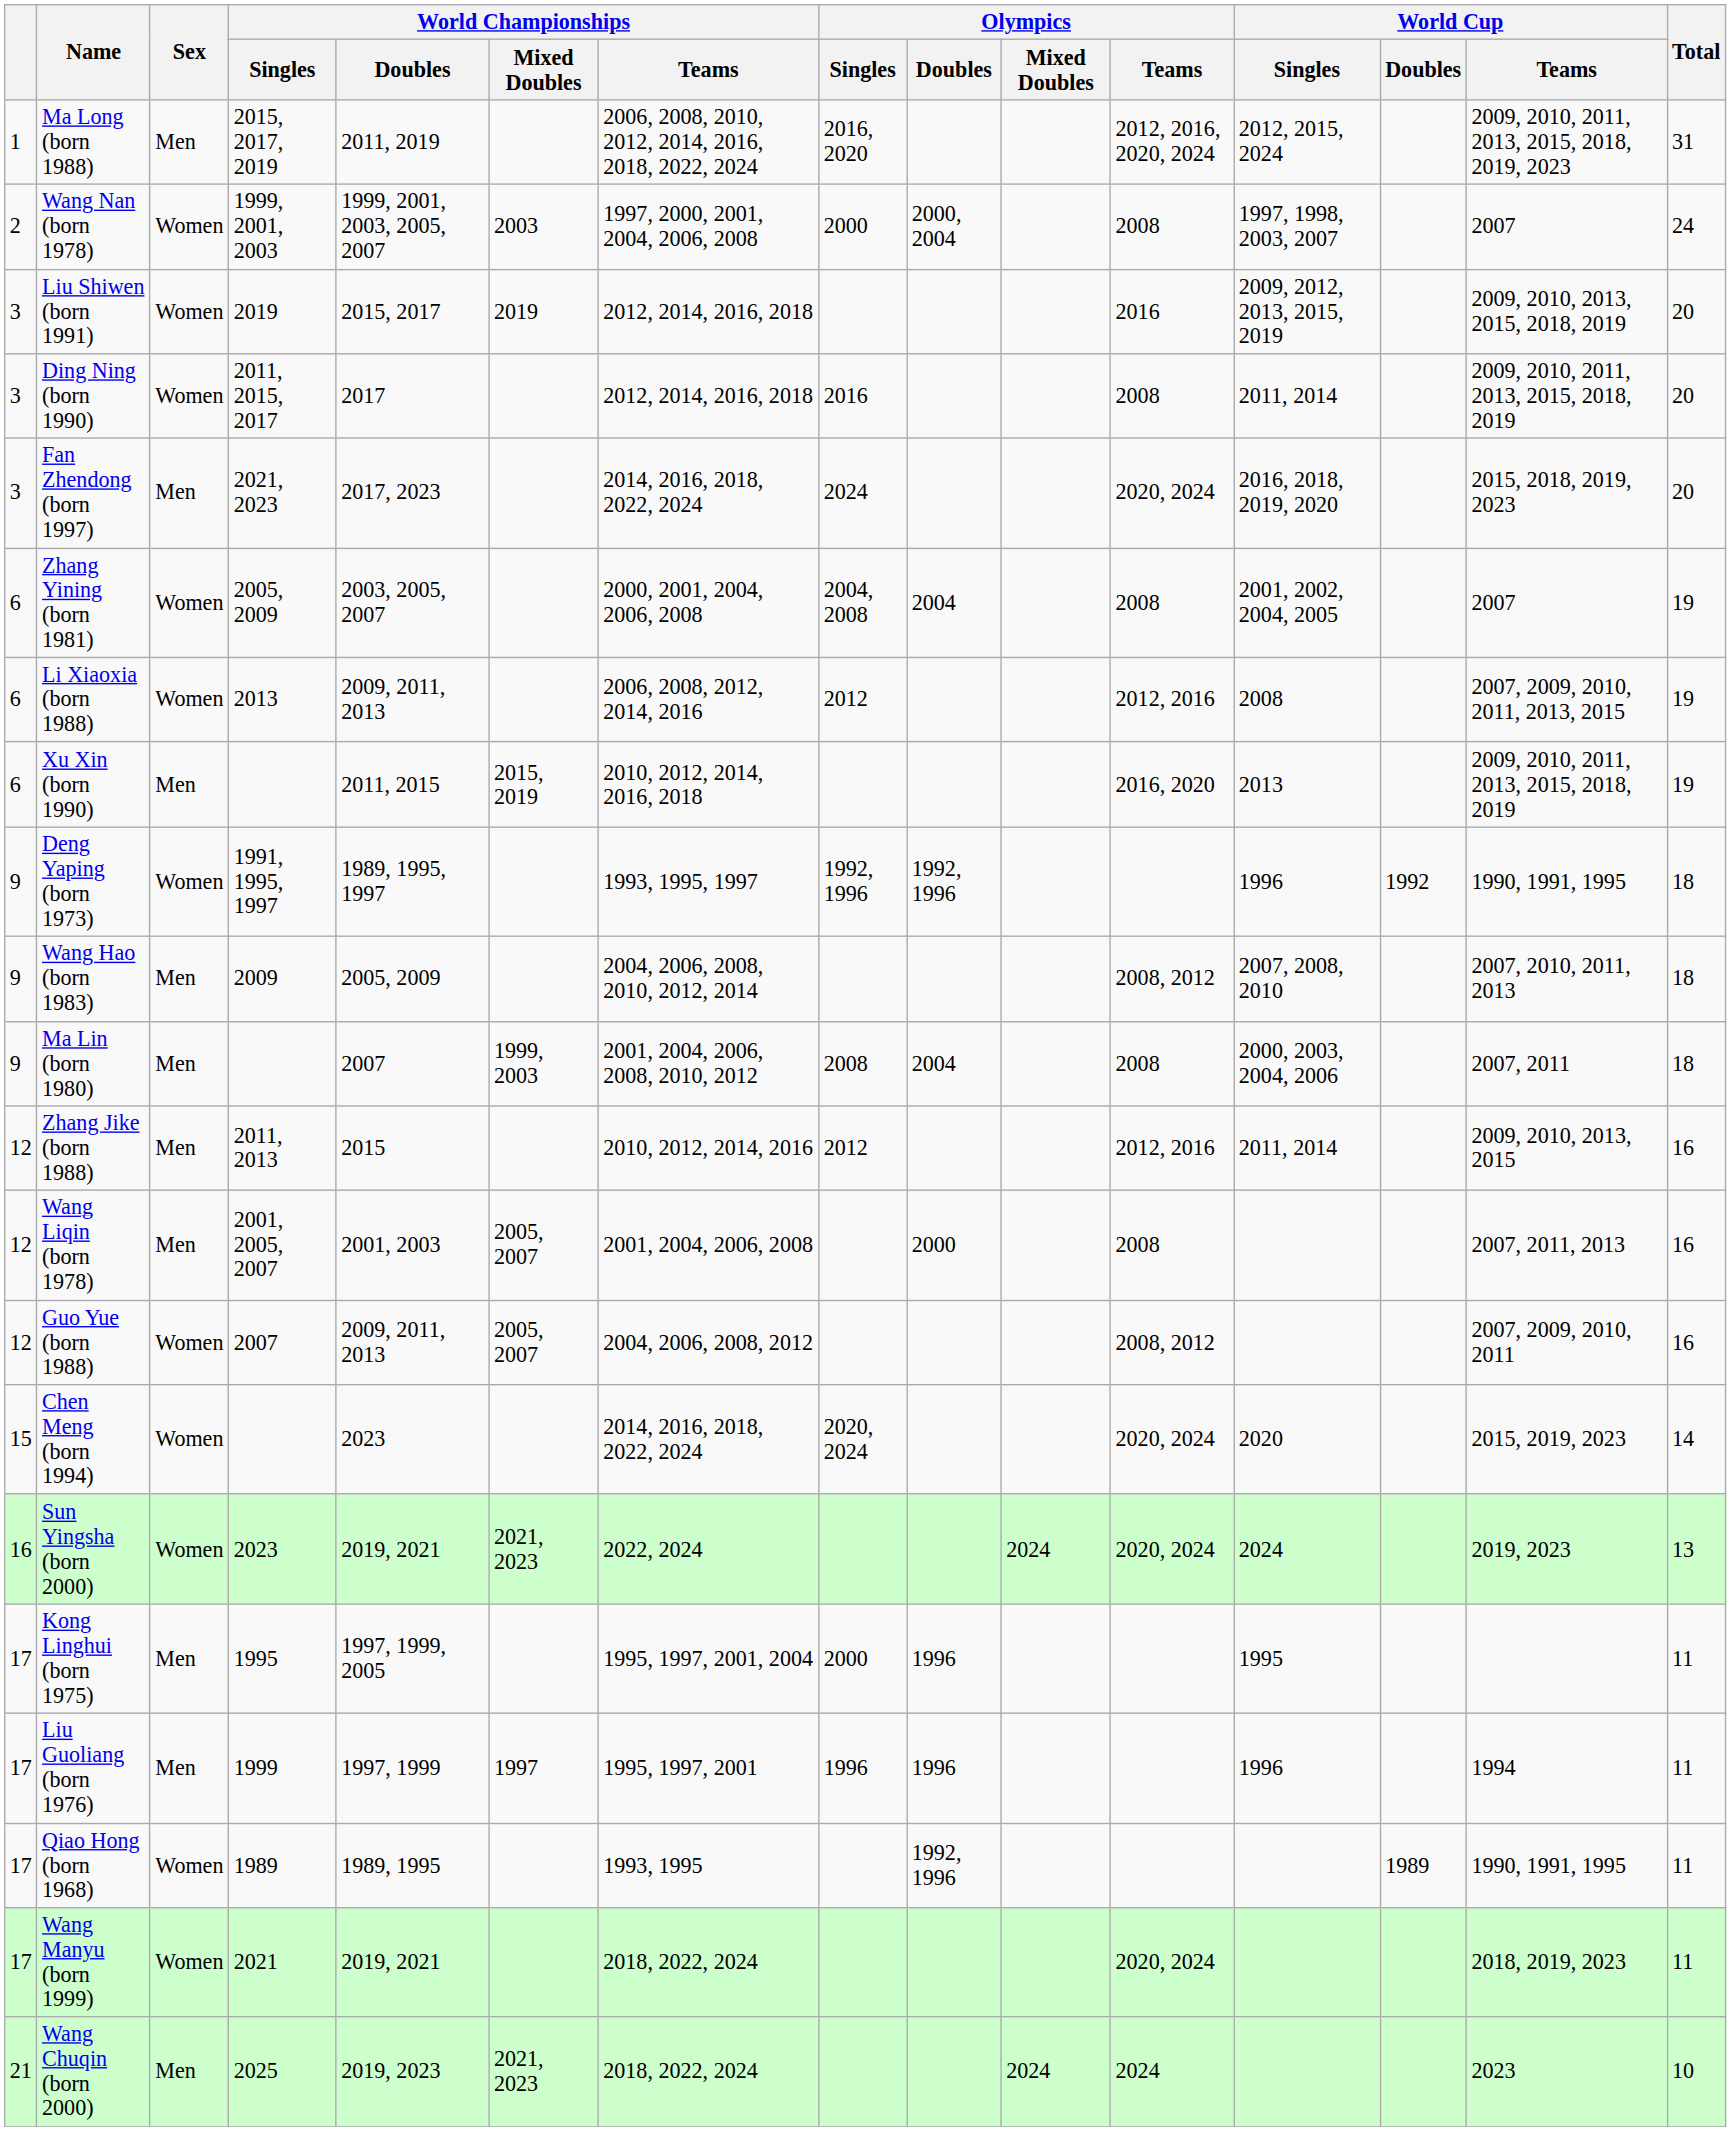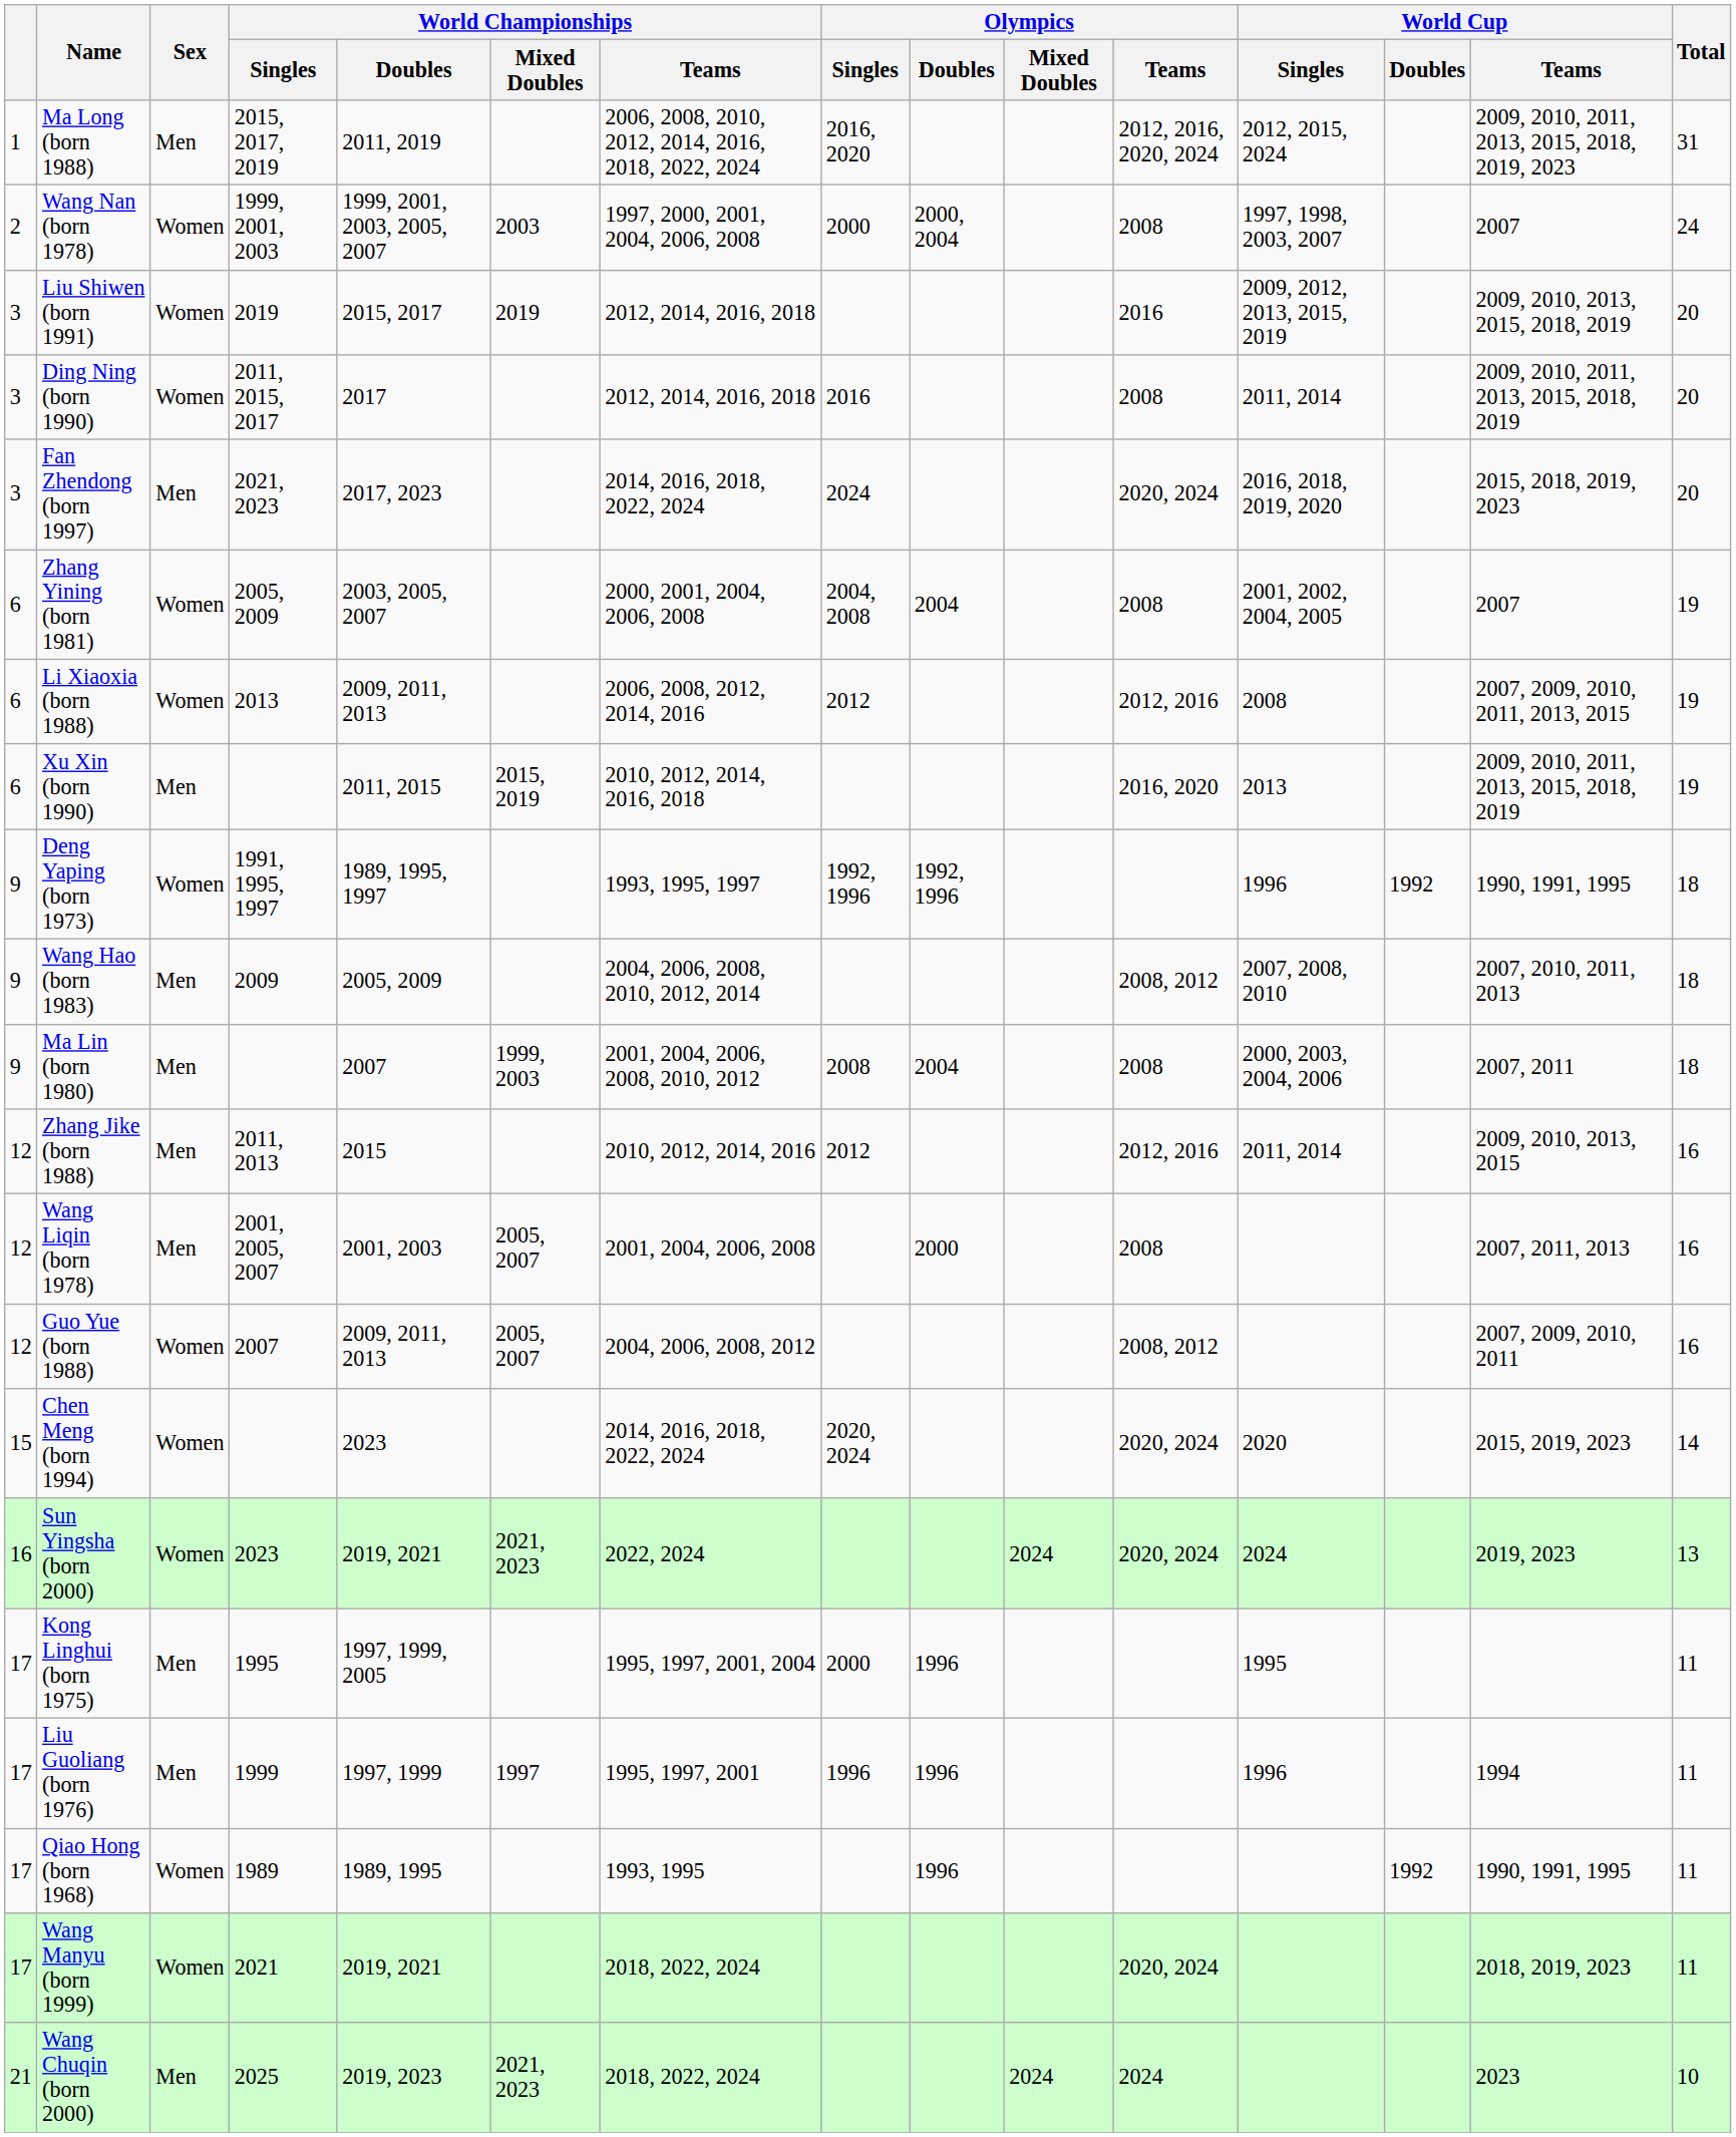 <table class="wikitable">
 <tr>
 <th rowspan=2></th>
 <th rowspan=2>Name</th>
 <th rowspan=2>Sex</th>
 <th colspan=4><a href='#'>World Championships</a></th>
 <th colspan=4><a href='#'>Olympics</a></th>
 <th colspan=3><a href='#'>World Cup</a></th>
 <th rowspan=2>Total</th>
 </tr>
 <tr>
 <th>Singles</th>
 <th>Doubles</th>
 <th>Mixed Doubles</th>
 <th>Teams</th>
 <th>Singles</th>
 <th>Doubles</th>
 <th>Mixed Doubles</th>
 <th>Teams</th>
 <th>Singles</th>
 <th>Doubles</th>
 <th>Teams</th>
 </tr>
 <tr>
 <td>1</td>
 <td><a href='#'>Ma Long</a><br>(born 1988)</td>
 <td>Men</td>
 <td>2015, 2017, 2019</td>
 <td>2011, 2019</td>
 <td></td>
 <td>2006, 2008, 2010, 2012, 2014, 2016, 2018, 2022, 2024</td>
 <td>2016, 2020</td>
 <td></td>
 <td></td>
 <td>2012, 2016, 2020, 2024</td>
 <td>2012, 2015, 2024</td>
 <td></td>
 <td>2009, 2010, 2011, 2013, 2015, 2018, 2019, 2023</td>
 <td>31</td>
 </tr>
 <tr>
 <td>2</td>
 <td><a href='#'>Wang Nan</a><br>(born 1978)</td>
 <td>Women</td>
 <td>1999, 2001, 2003</td>
 <td>1999, 2001, 2003, 2005, 2007</td>
 <td>2003</td>
 <td>1997, 2000, 2001, 2004, 2006, 2008</td>
 <td>2000</td>
 <td>2000, 2004</td>
 <td></td>
 <td>2008</td>
 <td>1997, 1998, 2003, 2007</td>
 <td></td>
 <td>2007</td>
 <td>24</td>
 </tr>
 <tr>
 <td>3</td>
 <td><a href='#'>Liu Shiwen</a><br>(born 1991)</td>
 <td>Women</td>
 <td>2019</td>
 <td>2015, 2017</td>
 <td>2019</td>
 <td>2012, 2014, 2016, 2018</td>
 <td></td>
 <td></td>
 <td></td>
 <td>2016</td>
 <td>2009, 2012, 2013, 2015, 2019</td>
 <td></td>
 <td>2009, 2010, 2013, 2015, 2018, 2019</td>
 <td>20</td>
 </tr>
 <tr>
 <td>3</td>
 <td><a href='#'>Ding Ning</a><br>(born 1990)</td>
 <td>Women</td>
 <td>2011, 2015, 2017</td>
 <td>2017</td>
 <td></td>
 <td>2012, 2014, 2016, 2018</td>
 <td>2016</td>
 <td></td>
 <td></td>
 <td>2008</td>
 <td>2011, 2014</td>
 <td></td>
 <td>2009, 2010, 2011, 2013, 2015, 2018, 2019</td>
 <td>20</td>
 </tr>
 <tr>
 <td>3</td>
 <td><a href='#'>Fan Zhendong</a><br>(born 1997)</td>
 <td>Men</td>
 <td>2021, 2023</td>
 <td>2017, 2023</td>
 <td></td>
 <td>2014, 2016, 2018, 2022, 2024</td>
 <td>2024</td>
 <td></td>
 <td></td>
 <td>2020, 2024</td>
 <td>2016, 2018, 2019, 2020</td>
 <td></td>
 <td>2015, 2018, 2019, 2023</td>
 <td>20</td>
 </tr>
 <tr>
 <td>6</td>
 <td><a href='#'>Zhang Yining</a><br>(born 1981)</td>
 <td>Women</td>
 <td>2005, 2009</td>
 <td>2003, 2005, 2007</td>
 <td></td>
 <td>2000, 2001, 2004, 2006, 2008</td>
 <td>2004, 2008</td>
 <td>2004</td>
 <td></td>
 <td>2008</td>
 <td>2001, 2002, 2004, 2005</td>
 <td></td>
 <td>2007</td>
 <td>19</td>
 </tr>
 <tr>
 <td>6</td>
 <td><a href='#'>Li Xiaoxia</a><br>(born 1988)</td>
 <td>Women</td>
 <td>2013</td>
 <td>2009, 2011, 2013</td>
 <td></td>
 <td>2006, 2008, 2012, 2014, 2016</td>
 <td>2012</td>
 <td></td>
 <td></td>
 <td>2012, 2016</td>
 <td>2008</td>
 <td></td>
 <td>2007, 2009, 2010, 2011, 2013, 2015</td>
 <td>19</td>
 </tr>
 <tr>
 <td>6</td>
 <td><a href='#'>Xu Xin</a><br>(born 1990)</td>
 <td>Men</td>
 <td></td>
 <td>2011, 2015</td>
 <td>2015, 2019</td>
 <td>2010, 2012, 2014, 2016, 2018</td>
 <td></td>
 <td></td>
 <td></td>
 <td>2016, 2020</td>
 <td>2013</td>
 <td></td>
 <td>2009, 2010, 2011, 2013, 2015, 2018, 2019</td>
 <td>19</td>
 </tr>
 <tr>
 <td>9</td>
 <td><a href='#'>Deng Yaping</a><br>(born 1973)</td>
 <td>Women</td>
 <td>1991, 1995, 1997</td>
 <td>1989, 1995, 1997</td>
 <td></td>
 <td>1993, 1995, 1997</td>
 <td>1992, 1996</td>
 <td>1992, 1996</td>
 <td></td>
 <td></td>
 <td>1996</td>
 <td>1992</td>
 <td>1990, 1991, 1995</td>
 <td>18</td>
 </tr>
 <tr>
 <td>9</td>
 <td><a href='#'>Wang Hao</a><br>(born 1983)</td>
 <td>Men</td>
 <td>2009</td>
 <td>2005, 2009</td>
 <td></td>
 <td>2004, 2006, 2008, 2010, 2012, 2014</td>
 <td></td>
 <td></td>
 <td></td>
 <td>2008, 2012</td>
 <td>2007, 2008, 2010</td>
 <td></td>
 <td>2007, 2010, 2011, 2013</td>
 <td>18</td>
 </tr>
 <tr>
 <td>9</td>
 <td><a href='#'>Ma Lin</a><br>(born 1980)</td>
 <td>Men</td>
 <td></td>
 <td>2007</td>
 <td>1999, 2003</td>
 <td>2001, 2004, 2006, 2008, 2010, 2012</td>
 <td>2008</td>
 <td>2004</td>
 <td></td>
 <td>2008</td>
 <td>2000, 2003, 2004, 2006</td>
 <td></td>
 <td>2007, 2011</td>
 <td>18</td>
 </tr>
 <tr>
 <td>12</td>
 <td><a href='#'>Zhang Jike</a><br>(born 1988)</td>
 <td>Men</td>
 <td>2011, 2013</td>
 <td>2015</td>
 <td></td>
 <td>2010, 2012, 2014, 2016</td>
 <td>2012</td>
 <td></td>
 <td></td>
 <td>2012, 2016</td>
 <td>2011, 2014</td>
 <td></td>
 <td>2009, 2010, 2013, 2015</td>
 <td>16</td>
 </tr>
 <tr>
 <td>12</td>
 <td><a href='#'>Wang Liqin</a><br>(born 1978)</td>
 <td>Men</td>
 <td>2001, 2005, 2007</td>
 <td>2001, 2003</td>
 <td>2005, 2007</td>
 <td>2001, 2004, 2006, 2008</td>
 <td></td>
 <td>2000</td>
 <td></td>
 <td>2008</td>
 <td></td>
 <td></td>
 <td>2007, 2011, 2013</td>
 <td>16</td>
 </tr>
 <tr>
 <td>12</td>
 <td><a href='#'>Guo Yue</a><br>(born 1988)</td>
 <td>Women</td>
 <td>2007</td>
 <td>2009, 2011, 2013</td>
 <td>2005, 2007</td>
 <td>2004, 2006, 2008, 2012</td>
 <td></td>
 <td></td>
 <td></td>
 <td>2008, 2012</td>
 <td></td>
 <td></td>
 <td>2007, 2009, 2010, 2011</td>
 <td>16</td>
 </tr>
 <tr>
 <td>15</td>
 <td><a href='#'>Chen Meng</a><br>(born 1994)</td>
 <td>Women</td>
 <td></td>
 <td>2023</td>
 <td></td>
 <td>2014, 2016, 2018, 2022, 2024</td>
 <td>2020, 2024</td>
 <td></td>
 <td></td>
 <td>2020, 2024</td>
 <td>2020</td>
 <td></td>
 <td>2015, 2019, 2023</td>
 <td>14</td>
 </tr>
 <tr>
 <td bgcolor=#CCFFCC>16</td>
 <td bgcolor=#CCFFCC><a href='#'>Sun Yingsha</a><br>(born 2000)</td>
 <td bgcolor=#CCFFCC>Women</td>
 <td bgcolor=#CCFFCC>2023</td>
 <td bgcolor=#CCFFCC>2019, 2021</td>
 <td bgcolor=#CCFFCC>2021, 2023</td>
 <td bgcolor=#CCFFCC>2022, 2024</td>
 <td bgcolor=#CCFFCC></td>
 <td bgcolor=#CCFFCC></td>
 <td bgcolor=#CCFFCC>2024</td>
 <td bgcolor=#CCFFCC>2020, 2024</td>
 <td bgcolor=#CCFFCC>2024</td>
 <td bgcolor=#CCFFCC></td>
 <td bgcolor=#CCFFCC>2019, 2023</td>
 <td bgcolor=#CCFFCC>13</td>
 </tr>
 <tr>
 <td>17</td>
 <td><a href='#'>Kong Linghui</a><br>(born 1975)</td>
 <td>Men</td>
 <td>1995</td>
 <td>1997, 1999, 2005</td>
 <td></td>
 <td>1995, 1997, 2001, 2004</td>
 <td>2000</td>
 <td>1996</td>
 <td></td>
 <td></td>
 <td>1995</td>
 <td></td>
 <td></td>
 <td>11</td>
 </tr>
 <tr>
 <td>17</td>
 <td><a href='#'>Liu Guoliang</a><br>(born 1976)</td>
 <td>Men</td>
 <td>1999</td>
 <td>1997, 1999</td>
 <td>1997</td>
 <td>1995, 1997, 2001</td>
 <td>1996</td>
 <td>1996</td>
 <td></td>
 <td></td>
 <td>1996</td>
 <td></td>
 <td>1994</td>
 <td>11</td>
 </tr>
 <tr>
 <td>17</td>
 <td><a href='#'>Qiao Hong</a><br>(born 1968)</td>
 <td>Women</td>
 <td>1989</td>
 <td>1989, 1995</td>
 <td></td>
 <td>1993, 1995</td>
 <td></td>
-<td>1992, 1996</td>
+<td>1996</td>
 <td></td>
 <td></td>
 <td></td>
-<td>1989</td>
+<td>1992</td>
 <td>1990, 1991, 1995</td>
 <td>11</td>
 </tr>
 <tr>
 <td bgcolor=#CCFFCC>17</td>
 <td bgcolor=#CCFFCC><a href='#'>Wang Manyu</a><br>(born 1999)</td>
 <td bgcolor=#CCFFCC>Women</td>
 <td bgcolor=#CCFFCC>2021</td>
 <td bgcolor=#CCFFCC>2019, 2021</td>
 <td bgcolor=#CCFFCC></td>
 <td bgcolor=#CCFFCC>2018, 2022, 2024</td>
 <td bgcolor=#CCFFCC></td>
 <td bgcolor=#CCFFCC></td>
 <td bgcolor=#CCFFCC></td>
 <td bgcolor=#CCFFCC>2020, 2024</td>
 <td bgcolor=#CCFFCC></td>
 <td bgcolor=#CCFFCC></td>
 <td bgcolor=#CCFFCC>2018, 2019, 2023</td>
 <td bgcolor=#CCFFCC>11</td>
 </tr>
 <tr>
 <td bgcolor=#CCFFCC>21</td>
 <td bgcolor=#CCFFCC><a href='#'>Wang Chuqin</a><br>(born 2000)</td>
 <td bgcolor=#CCFFCC>Men</td>
 <td bgcolor=#CCFFCC>2025</td>
 <td bgcolor=#CCFFCC>2019, 2023</td>
 <td bgcolor=#CCFFCC>2021, 2023</td>
 <td bgcolor=#CCFFCC>2018, 2022, 2024</td>
 <td bgcolor=#CCFFCC></td>
 <td bgcolor=#CCFFCC></td>
 <td bgcolor=#CCFFCC>2024</td>
 <td bgcolor=#CCFFCC>2024</td>
 <td bgcolor=#CCFFCC></td>
 <td bgcolor=#CCFFCC></td>
 <td bgcolor=#CCFFCC>2023</td>
 <td bgcolor=#CCFFCC>10</td>
 </tr>
 <tr>
 </tr>
 </table>
